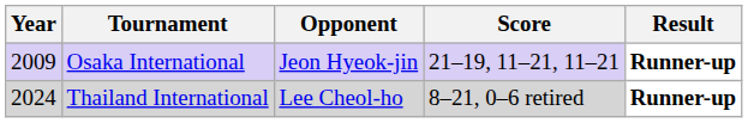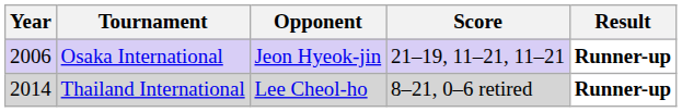 <table class="sortable wikitable" style="font-size: 90%;">
 <tr>
 <th>Year</th>
 <th>Tournament</th>
 <th>Opponent</th>
 <th>Score</th>
 <th>Result</th>
 </tr>
 <tr style="background:#D8CEF6">
-<td align="center">2009</td>
+<td align="center">2006</td>
 <td align="left"><a href='#'>Osaka International</a></td>
 <td align="left"> <a href='#'>Jeon Hyeok-jin</a></td>
 <td align="left">21–19, 11–21, 11–21</td>
 <td style="text-align:left; background:white"> <strong>Runner-up</strong></td>
 </tr>
 <tr style="background:#D5D5D5">
-<td align="center">2024</td>
+<td align="center">2014</td>
 <td align="left"><a href='#'>Thailand International</a></td>
 <td align="left"> <a href='#'>Lee Cheol-ho</a></td>
 <td align="left">8–21, 0–6 retired</td>
 <td style="text-align:left; background:white"> <strong>Runner-up</strong></td>
 </tr>
 </table>
